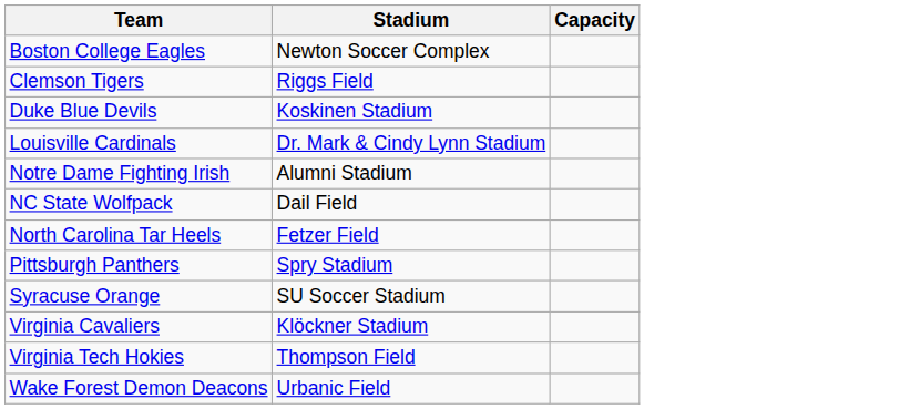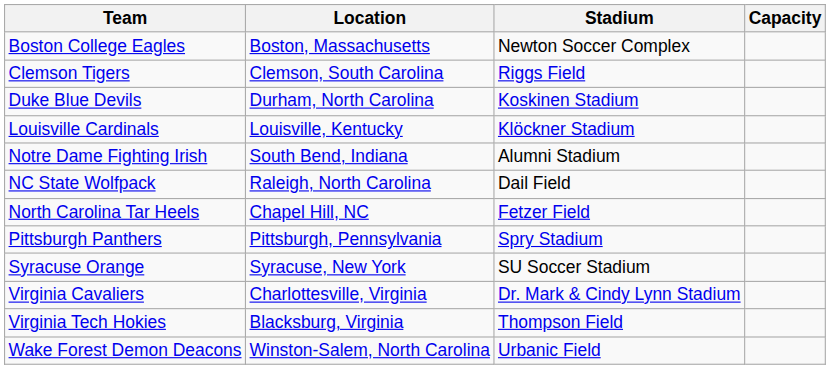 <table class="wikitable sortable" style="text-align: left;">
 <tr>
 <th>Team</th>
+<th>Location</th>
 <th>Stadium</th>
 <th>Capacity</th>
 </tr>
 <tr>
 <td><a href='#'>Boston College Eagles</a></td>
+<td><a href='#'>Boston, Massachusetts</a></td>
 <td>Newton Soccer Complex</td>
 <td style="text-align:center;"></td>
 </tr>
 <tr>
 <td><a href='#'>Clemson Tigers</a></td>
+<td><a href='#'>Clemson, South Carolina</a></td>
 <td><a href='#'>Riggs Field</a></td>
 <td style="text-align:center;"></td>
 </tr>
 <tr>
 <td><a href='#'>Duke Blue Devils</a></td>
+<td><a href='#'>Durham, North Carolina</a></td>
 <td><a href='#'>Koskinen Stadium</a></td>
 <td style="text-align:center;"></td>
 </tr>
 <tr>
 <td><a href='#'>Louisville Cardinals</a></td>
-<td><a href='#'>Dr. Mark & Cindy Lynn Stadium</a></td>
+<td><a href='#'>Louisville, Kentucky</a></td>
+<td><a href='#'>Klöckner Stadium</a></td>
 <td style="text-align:center;"></td>
 </tr>
 <tr>
 <td><a href='#'>Notre Dame Fighting Irish</a></td>
+<td><a href='#'>South Bend, Indiana</a></td>
 <td>Alumni Stadium</td>
 <td style="text-align:center;"></td>
 </tr>
 <tr>
 <td><a href='#'>NC State Wolfpack</a></td>
+<td><a href='#'>Raleigh, North Carolina</a></td>
 <td>Dail Field</td>
 <td style="text-align:center;"></td>
 </tr>
 <tr>
 <td><a href='#'>North Carolina Tar Heels</a></td>
+<td><a href='#'>Chapel Hill, NC</a></td>
 <td><a href='#'>Fetzer Field</a></td>
 <td style="text-align:center;"></td>
 </tr>
 <tr>
 <td><a href='#'>Pittsburgh Panthers</a></td>
+<td><a href='#'>Pittsburgh, Pennsylvania</a></td>
 <td><a href='#'>Spry Stadium</a></td>
 <td style="text-align:center;"></td>
 </tr>
 <tr>
 <td><a href='#'>Syracuse Orange</a></td>
+<td><a href='#'>Syracuse, New York</a></td>
 <td>SU Soccer Stadium</td>
 <td style="text-align:center;"></td>
 </tr>
 <tr>
 <td><a href='#'>Virginia Cavaliers</a></td>
-<td><a href='#'>Klöckner Stadium</a></td>
+<td><a href='#'>Charlottesville, Virginia</a></td>
+<td><a href='#'>Dr. Mark & Cindy Lynn Stadium</a></td>
 <td style="text-align:center;"></td>
 </tr>
 <tr>
 <td><a href='#'>Virginia Tech Hokies</a></td>
+<td><a href='#'>Blacksburg, Virginia</a></td>
 <td><a href='#'>Thompson Field</a></td>
 <td style="text-align:center;"></td>
 </tr>
 <tr>
 <td><a href='#'>Wake Forest Demon Deacons</a></td>
+<td><a href='#'>Winston-Salem, North Carolina</a></td>
 <td><a href='#'>Urbanic Field</a></td>
 <td style="text-align:center;"></td>
 </tr>
 </table>
